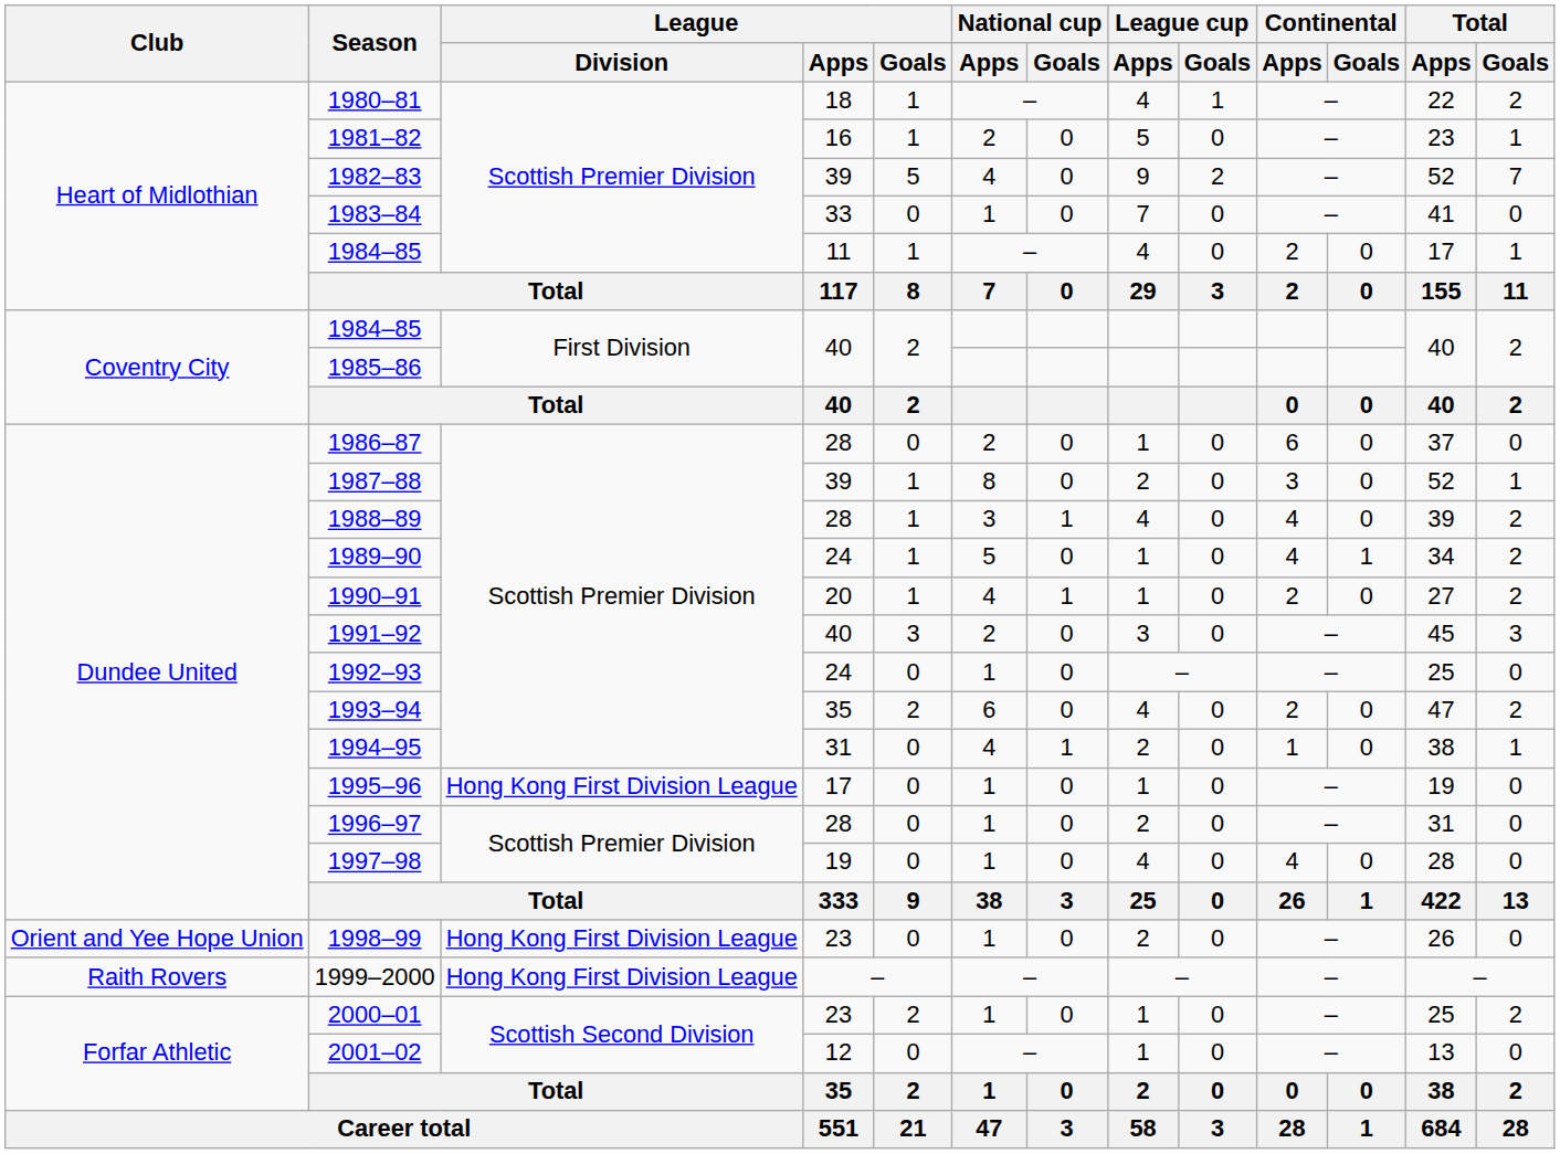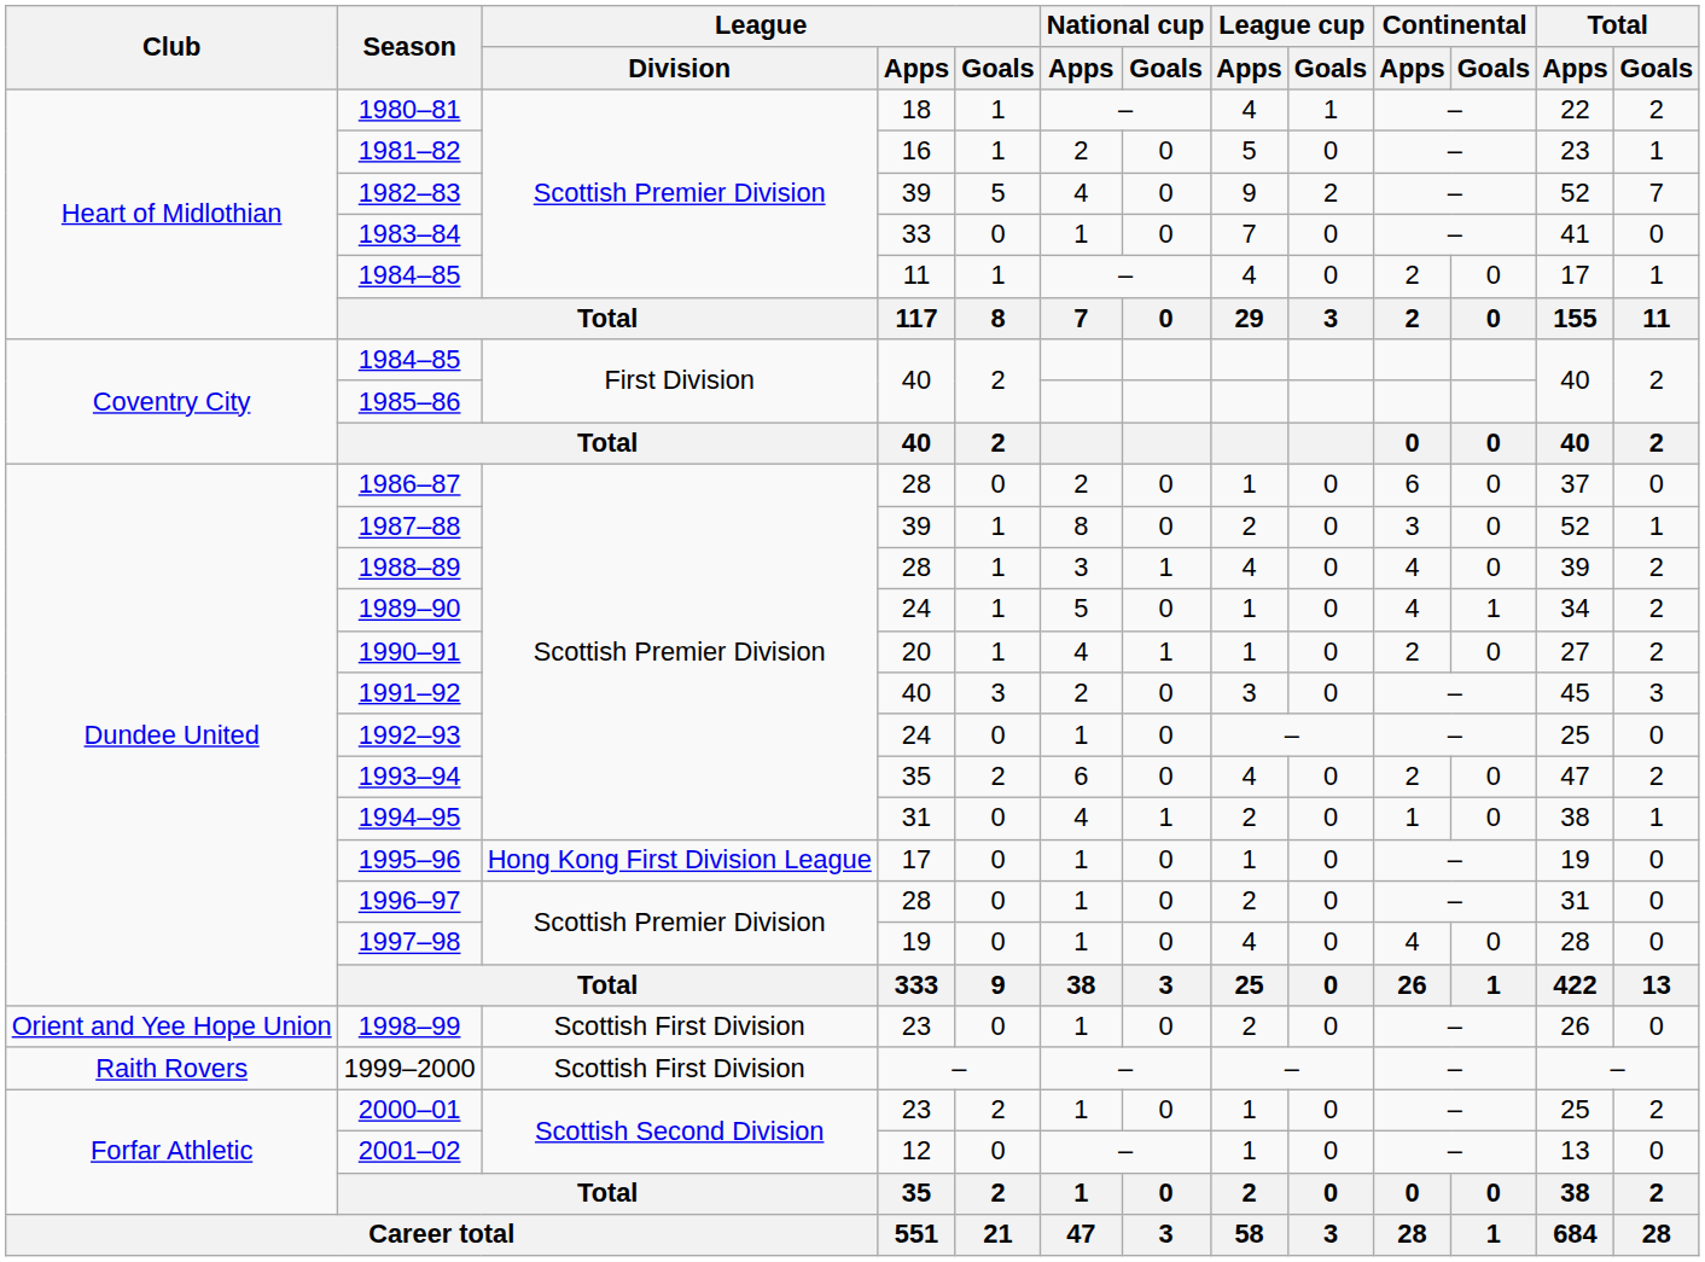 <table class="wikitable" style="text-align:center">
 <tr>
 <th rowspan="2">Club</th>
 <th rowspan="2">Season</th>
 <th colspan="3">League</th>
 <th colspan="2">National cup</th>
 <th colspan="2">League cup</th>
 <th colspan="2">Continental</th>
 <th colspan="2">Total</th>
 </tr>
 <tr>
 <th>Division</th>
 <th>Apps</th>
 <th>Goals</th>
 <th>Apps</th>
 <th>Goals</th>
 <th>Apps</th>
 <th>Goals</th>
 <th>Apps</th>
 <th>Goals</th>
 <th>Apps</th>
 <th>Goals</th>
 </tr>
 <tr>
 <td rowspan="6"><a href='#'>Heart of Midlothian</a></td>
 <td><a href='#'>1980–81</a></td>
 <td rowspan="5"><a href='#'>Scottish Premier Division</a></td>
 <td>18</td>
 <td>1</td>
 <td colspan="2">–</td>
 <td>4</td>
 <td>1</td>
 <td colspan="2">–</td>
 <td>22</td>
 <td>2</td>
 </tr>
 <tr>
 <td><a href='#'>1981–82</a></td>
 <td>16</td>
 <td>1</td>
 <td>2</td>
 <td>0</td>
 <td>5</td>
 <td>0</td>
 <td colspan="2">–</td>
 <td>23</td>
 <td>1</td>
 </tr>
 <tr>
 <td><a href='#'>1982–83</a></td>
 <td>39</td>
 <td>5</td>
 <td>4</td>
 <td>0</td>
 <td>9</td>
 <td>2</td>
 <td colspan="2">–</td>
 <td>52</td>
 <td>7</td>
 </tr>
 <tr>
 <td><a href='#'>1983–84</a></td>
 <td>33</td>
 <td>0</td>
 <td>1</td>
 <td>0</td>
 <td>7</td>
 <td>0</td>
 <td colspan="2">–</td>
 <td>41</td>
 <td>0</td>
 </tr>
 <tr>
 <td><a href='#'>1984–85</a></td>
 <td>11</td>
 <td>1</td>
 <td colspan="2">–</td>
 <td>4</td>
 <td>0</td>
 <td>2</td>
 <td>0</td>
 <td>17</td>
 <td>1</td>
 </tr>
 <tr>
 <th colspan="2">Total</th>
 <th>117</th>
 <th>8</th>
 <th>7</th>
 <th>0</th>
 <th>29</th>
 <th>3</th>
 <th>2</th>
 <th>0</th>
 <th>155</th>
 <th>11</th>
 </tr>
 <tr>
 <td rowspan="3"><a href='#'>Coventry City</a></td>
 <td><a href='#'>1984–85</a></td>
 <td rowspan="2">First Division</td>
 <td rowspan="2">40</td>
 <td rowspan="2">2</td>
 <td></td>
 <td></td>
 <td></td>
 <td></td>
 <td></td>
 <td></td>
 <td rowspan="2">40</td>
 <td rowspan="2">2</td>
 </tr>
 <tr>
 <td><a href='#'>1985–86</a></td>
 <td></td>
 <td></td>
 <td></td>
 <td></td>
 <td></td>
 <td></td>
 </tr>
 <tr>
 <th colspan="2">Total</th>
 <th>40</th>
 <th>2</th>
 <th></th>
 <th></th>
 <th></th>
 <th></th>
 <th>0</th>
 <th>0</th>
 <th>40</th>
 <th>2</th>
 </tr>
 <tr>
 <td rowspan="13"><a href='#'>Dundee United</a></td>
 <td><a href='#'>1986–87</a></td>
 <td rowspan="9">Scottish Premier Division</td>
 <td>28</td>
 <td>0</td>
 <td>2</td>
 <td>0</td>
 <td>1</td>
 <td>0</td>
 <td>6</td>
 <td>0</td>
 <td>37</td>
 <td>0</td>
 </tr>
 <tr>
 <td><a href='#'>1987–88</a></td>
 <td>39</td>
 <td>1</td>
 <td>8</td>
 <td>0</td>
 <td>2</td>
 <td>0</td>
 <td>3</td>
 <td>0</td>
 <td>52</td>
 <td>1</td>
 </tr>
 <tr>
 <td><a href='#'>1988–89</a></td>
 <td>28</td>
 <td>1</td>
 <td>3</td>
 <td>1</td>
 <td>4</td>
 <td>0</td>
 <td>4</td>
 <td>0</td>
 <td>39</td>
 <td>2</td>
 </tr>
 <tr>
 <td><a href='#'>1989–90</a></td>
 <td>24</td>
 <td>1</td>
 <td>5</td>
 <td>0</td>
 <td>1</td>
 <td>0</td>
 <td>4</td>
 <td>1</td>
 <td>34</td>
 <td>2</td>
 </tr>
 <tr>
 <td><a href='#'>1990–91</a></td>
 <td>20</td>
 <td>1</td>
 <td>4</td>
 <td>1</td>
 <td>1</td>
 <td>0</td>
 <td>2</td>
 <td>0</td>
 <td>27</td>
 <td>2</td>
 </tr>
 <tr>
 <td><a href='#'>1991–92</a></td>
 <td>40</td>
 <td>3</td>
 <td>2</td>
 <td>0</td>
 <td>3</td>
 <td>0</td>
 <td colspan="2">–</td>
 <td>45</td>
 <td>3</td>
 </tr>
 <tr>
 <td><a href='#'>1992–93</a></td>
 <td>24</td>
 <td>0</td>
 <td>1</td>
 <td>0</td>
 <td colspan="2">–</td>
 <td colspan="2">–</td>
 <td>25</td>
 <td>0</td>
 </tr>
 <tr>
 <td><a href='#'>1993–94</a></td>
 <td>35</td>
 <td>2</td>
 <td>6</td>
 <td>0</td>
 <td>4</td>
 <td>0</td>
 <td>2</td>
 <td>0</td>
 <td>47</td>
 <td>2</td>
 </tr>
 <tr>
 <td><a href='#'>1994–95</a></td>
 <td>31</td>
 <td>0</td>
 <td>4</td>
 <td>1</td>
 <td>2</td>
 <td>0</td>
 <td>1</td>
 <td>0</td>
 <td>38</td>
 <td>1</td>
 </tr>
 <tr>
 <td><a href='#'>1995–96</a></td>
 <td><a href='#'>Hong Kong First Division League</a></td>
 <td>17</td>
 <td>0</td>
 <td>1</td>
 <td>0</td>
 <td>1</td>
 <td>0</td>
 <td colspan="2">–</td>
 <td>19</td>
 <td>0</td>
 </tr>
 <tr>
 <td><a href='#'>1996–97</a></td>
 <td rowspan="2">Scottish Premier Division</td>
 <td>28</td>
 <td>0</td>
 <td>1</td>
 <td>0</td>
 <td>2</td>
 <td>0</td>
 <td colspan="2">–</td>
 <td>31</td>
 <td>0</td>
 </tr>
 <tr>
 <td><a href='#'>1997–98</a></td>
 <td>19</td>
 <td>0</td>
 <td>1</td>
 <td>0</td>
 <td>4</td>
 <td>0</td>
 <td>4</td>
 <td>0</td>
 <td>28</td>
 <td>0</td>
 </tr>
 <tr>
 <th colspan="2">Total</th>
 <th>333</th>
 <th>9</th>
 <th>38</th>
 <th>3</th>
 <th>25</th>
 <th>0</th>
 <th>26</th>
 <th>1</th>
 <th>422</th>
 <th>13</th>
 </tr>
 <tr>
 <td><a href='#'>Orient and Yee Hope Union</a></td>
 <td><a href='#'>1998–99</a></td>
-<td><a href='#'>Hong Kong First Division League</a></td>
+<td>Scottish First Division</td>
 <td>23</td>
 <td>0</td>
 <td>1</td>
 <td>0</td>
 <td>2</td>
 <td>0</td>
 <td colspan="2">–</td>
 <td>26</td>
 <td>0</td>
 </tr>
 <tr>
 <td><a href='#'>Raith Rovers</a></td>
 <td>1999–2000</td>
-<td><a href='#'>Hong Kong First Division League</a></td>
+<td>Scottish First Division</td>
 <td colspan="2">–</td>
 <td colspan="2">–</td>
 <td colspan="2">–</td>
 <td colspan="2">–</td>
 <td colspan="2">–</td>
 </tr>
 <tr>
 <td rowspan="3"><a href='#'>Forfar Athletic</a></td>
 <td><a href='#'>2000–01</a></td>
 <td rowspan="2"><a href='#'>Scottish Second Division</a></td>
 <td>23</td>
 <td>2</td>
 <td>1</td>
 <td>0</td>
 <td>1</td>
 <td>0</td>
 <td colspan="2">–</td>
 <td>25</td>
 <td>2</td>
 </tr>
 <tr>
 <td><a href='#'>2001–02</a></td>
 <td>12</td>
 <td>0</td>
 <td colspan="2">–</td>
 <td>1</td>
 <td>0</td>
 <td colspan="2">–</td>
 <td>13</td>
 <td>0</td>
 </tr>
 <tr>
 <th colspan="2">Total</th>
 <th>35</th>
 <th>2</th>
 <th>1</th>
 <th>0</th>
 <th>2</th>
 <th>0</th>
 <th>0</th>
 <th>0</th>
 <th>38</th>
 <th>2</th>
 </tr>
 <tr>
 <th colspan="3">Career total</th>
 <th>551</th>
 <th>21</th>
 <th>47</th>
 <th>3</th>
 <th>58</th>
 <th>3</th>
 <th>28</th>
 <th>1</th>
 <th>684</th>
 <th>28</th>
 </tr>
 </table>
